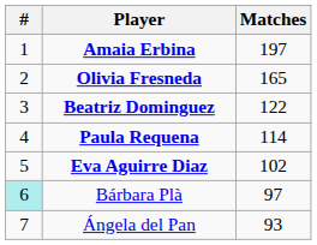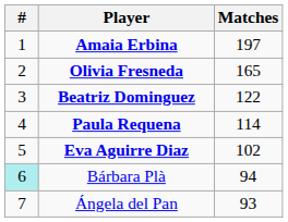 <table class="wikitable" style="font-size:100%; text-align:center;">
 <tr>
 <th style="width:25px;">#</th>
 <th style="width:160px;">Player</th>
 <th style="width:35px;">Matches</th>
 </tr>
 <tr>
 <td>1</td>
 <td><strong><a href='#'>Amaia Erbina</a></strong></td>
 <td>197</td>
 </tr>
 <tr>
 <td>2</td>
 <td><strong><a href='#'>Olivia Fresneda</a></strong></td>
 <td>165</td>
 </tr>
 <tr>
 <td>3</td>
 <td><strong><a href='#'>Beatriz Dominguez</a></strong></td>
 <td>122</td>
 </tr>
 <tr>
 <td>4</td>
 <td><strong><a href='#'>Paula Requena</a></strong></td>
 <td>114</td>
 </tr>
 <tr>
 <td>5</td>
 <td><strong><a href='#'>Eva Aguirre Diaz</a></strong></td>
 <td>102</td>
 </tr>
 <tr>
 <td style="background: paleturquoise;">6</td>
 <td><a href='#'>Bárbara Plà</a></td>
-<td>97</td>
+<td>94</td>
 </tr>
 <tr>
 <td>7</td>
 <td><a href='#'>Ángela del Pan</a></td>
 <td>93</td>
 </tr>
 </table>
